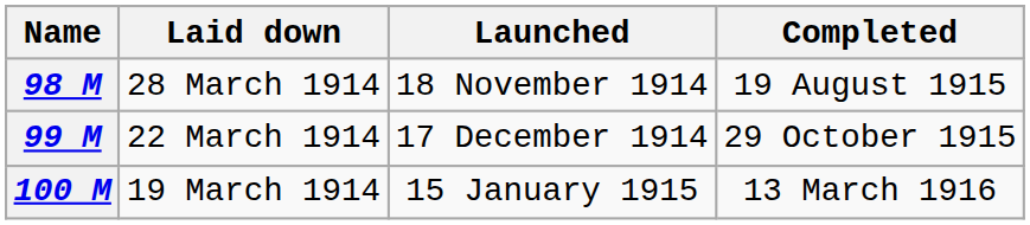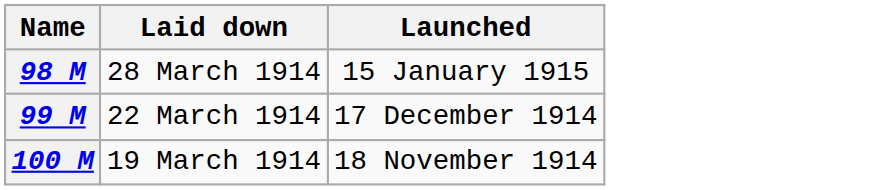 <table class="wikitable sortable plainrowheaders" style="text-align: center;">
 <tr>
 <th scope="col">Name</th>
 <th scope="col">Laid down</th>
 <th scope="col">Launched</th>
-<th scope="col">Completed</th>
 </tr>
 <tr>
 <th scope="row"><a href='#'><em>98 M</em></a></th>
 <td>28 March 1914</td>
-<td>18 November 1914</td>
-<td>19 August 1915</td>
+<td>15 January 1915</td>
 </tr>
 <tr>
 <th scope="row"><a href='#'><em>99 M</em></a></th>
 <td>22 March 1914</td>
 <td>17 December 1914</td>
-<td>29 October 1915</td>
 </tr>
 <tr>
 <th scope="row"><a href='#'><em>100 M</em></a></th>
 <td>19 March 1914</td>
-<td>15 January 1915</td>
-<td>13 March 1916</td>
+<td>18 November 1914</td>
 </tr>
 </table>
